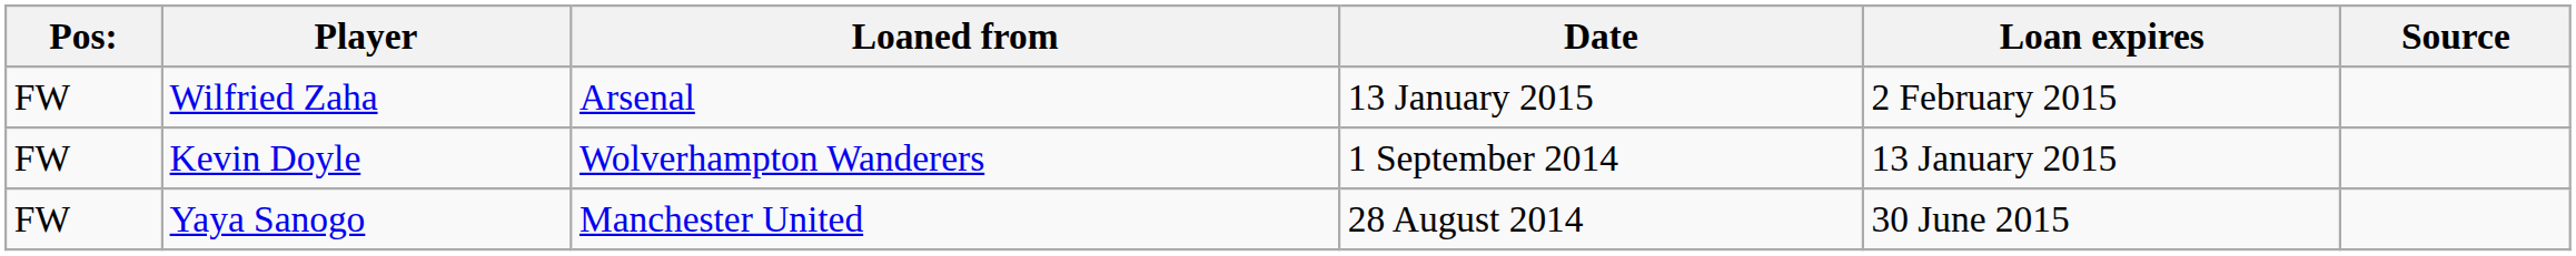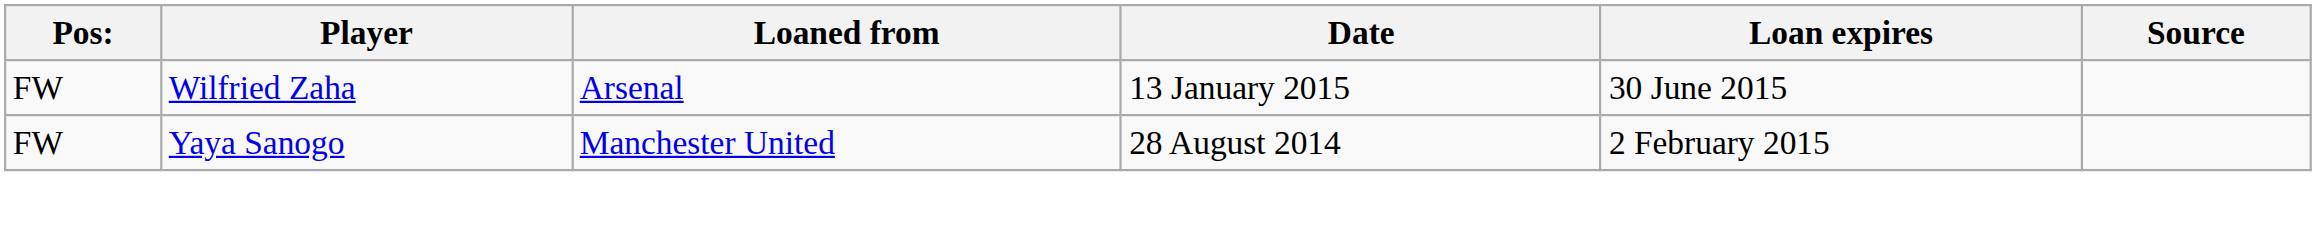 <table class="wikitable sortable" style="width:83%; text-align:center; font-size:95%; text-align:left;">
 <tr>
 <th>Pos:</th>
 <th>Player</th>
 <th>Loaned from</th>
 <th>Date</th>
 <th>Loan expires</th>
 <th>Source</th>
 </tr>
 <tr>
 <td>FW</td>
 <td> <a href='#'>Wilfried Zaha</a></td>
 <td> <a href='#'>Arsenal</a></td>
 <td>13 January 2015</td>
-<td>2 February 2015</td>
-<td></td>
-</tr>
-<tr>
-<td>FW</td>
-<td> <a href='#'>Kevin Doyle</a></td>
-<td> <a href='#'>Wolverhampton Wanderers</a></td>
-<td>1 September 2014</td>
-<td>13 January 2015</td>
+<td>30 June 2015</td>
 <td></td>
 </tr>
 <tr>
 <td>FW</td>
 <td> <a href='#'>Yaya Sanogo</a></td>
 <td> <a href='#'>Manchester United</a></td>
 <td>28 August 2014</td>
-<td>30 June 2015</td>
+<td>2 February 2015</td>
 <td></td>
 </tr>
 </table>
